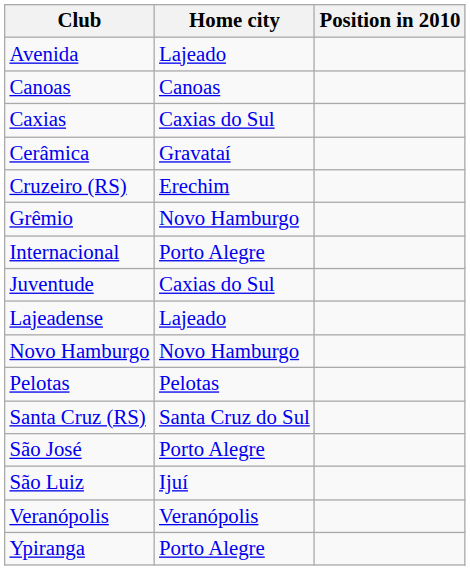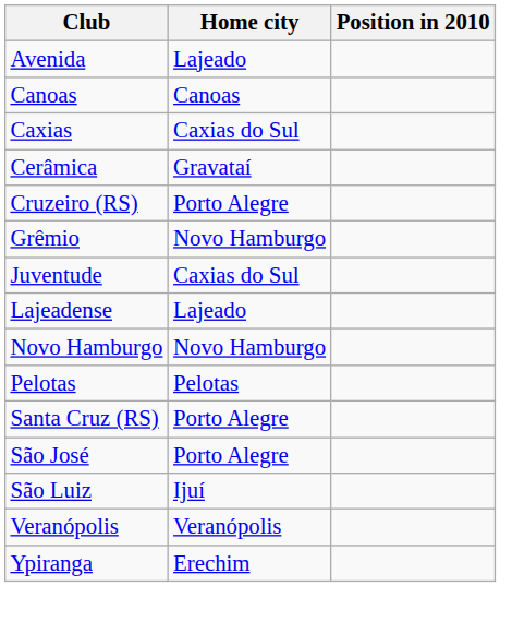 <table class="wikitable sortable">
 <tr>
 <th>Club</th>
 <th>Home city</th>
 <th>Position in 2010</th>
 </tr>
 <tr>
 <td><a href='#'>Avenida</a></td>
 <td><a href='#'>Lajeado</a></td>
 <td></td>
 </tr>
 <tr>
 <td><a href='#'>Canoas</a></td>
 <td><a href='#'>Canoas</a></td>
 <td></td>
 </tr>
 <tr>
 <td><a href='#'>Caxias</a></td>
 <td><a href='#'>Caxias do Sul</a></td>
 <td></td>
 </tr>
 <tr>
 <td><a href='#'>Cerâmica</a></td>
 <td><a href='#'>Gravataí</a></td>
 <td></td>
 </tr>
 <tr>
 <td><a href='#'>Cruzeiro (RS)</a></td>
-<td><a href='#'>Erechim</a></td>
+<td><a href='#'>Porto Alegre</a></td>
 <td></td>
 </tr>
 <tr>
 <td><a href='#'>Grêmio</a></td>
 <td><a href='#'>Novo Hamburgo</a></td>
-<td></td>
-</tr>
-<tr>
-<td><a href='#'>Internacional</a></td>
-<td><a href='#'>Porto Alegre</a></td>
 <td></td>
 </tr>
 <tr>
 <td><a href='#'>Juventude</a></td>
 <td><a href='#'>Caxias do Sul</a></td>
 <td></td>
 </tr>
 <tr>
 <td><a href='#'>Lajeadense</a></td>
 <td><a href='#'>Lajeado</a></td>
 <td></td>
 </tr>
 <tr>
 <td><a href='#'>Novo Hamburgo</a></td>
 <td><a href='#'>Novo Hamburgo</a></td>
 <td></td>
 </tr>
 <tr>
 <td><a href='#'>Pelotas</a></td>
 <td><a href='#'>Pelotas</a></td>
 <td></td>
 </tr>
 <tr>
 <td><a href='#'>Santa Cruz (RS)</a></td>
-<td><a href='#'>Santa Cruz do Sul</a></td>
+<td><a href='#'>Porto Alegre</a></td>
 <td></td>
 </tr>
 <tr>
 <td><a href='#'>São José</a></td>
 <td><a href='#'>Porto Alegre</a></td>
 <td></td>
 </tr>
 <tr>
 <td><a href='#'>São Luiz</a></td>
 <td><a href='#'>Ijuí</a></td>
 <td></td>
 </tr>
 <tr>
 <td><a href='#'>Veranópolis</a></td>
 <td><a href='#'>Veranópolis</a></td>
 <td></td>
 </tr>
 <tr>
 <td><a href='#'>Ypiranga</a></td>
-<td><a href='#'>Porto Alegre</a></td>
+<td><a href='#'>Erechim</a></td>
 <td></td>
 </tr>
 </table>
